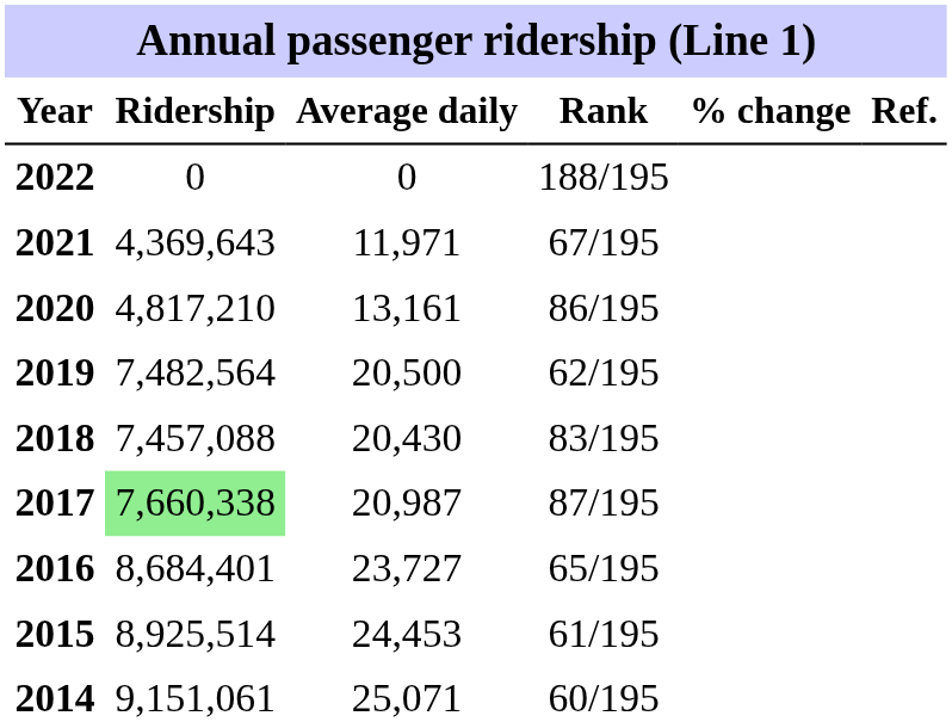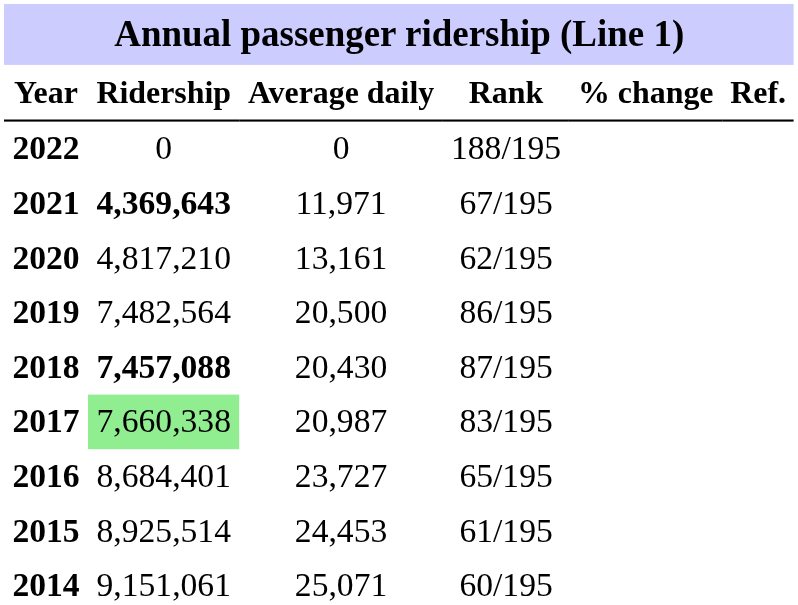 <table class="toccolours" cellpadding="4" cellspacing="0" style="text-align:right;">
 <tr>
 <th colspan="6"  style="background-color:#ccf; background-color:#ccf; font-size:110%; text-align:center;">Annual passenger ridership (Line 1)</th>
 </tr>
 <tr style="font-size:95%; text-align:center">
 <th style="border-bottom:1px solid black">Year</th>
 <th style="border-bottom:1px solid black">Ridership</th>
 <th style="border-bottom:1px solid black">Average daily</th>
 <th style="border-bottom:1px solid black">Rank</th>
 <th style="border-bottom:1px solid black">% change</th>
 <th style="border-bottom:1px solid black">Ref.</th>
 </tr>
 <tr style="text-align:center;">
 <td><strong>2022</strong></td>
 <td>0</td>
 <td>0</td>
 <td>188/195</td>
 <td></td>
 <td></td>
 </tr>
 <tr style="text-align:center;">
 <td><strong>2021</strong></td>
-<td>4,369,643</td>
+<td><strong>4,369,643</strong></td>
 <td>11,971</td>
 <td>67/195</td>
 <td></td>
 <td></td>
 </tr>
 <tr style="text-align:center;">
 <td><strong>2020</strong></td>
 <td>4,817,210</td>
 <td>13,161</td>
-<td>86/195</td>
+<td>62/195</td>
 <td></td>
 <td></td>
 </tr>
 <tr style="text-align:center;">
 <td><strong>2019</strong></td>
 <td>7,482,564</td>
 <td>20,500</td>
-<td>62/195</td>
+<td>86/195</td>
 <td></td>
 <td></td>
 </tr>
 <tr style="text-align:center;">
 <td><strong>2018</strong></td>
-<td>7,457,088</td>
+<td><strong>7,457,088</strong></td>
 <td>20,430</td>
-<td>83/195</td>
+<td>87/195</td>
 <td></td>
 <td></td>
 </tr>
 <tr style="text-align:center;">
 <td><strong>2017</strong></td>
 <td style="background: lightgreen;">7,660,338</td>
 <td>20,987</td>
-<td>87/195</td>
+<td>83/195</td>
 <td></td>
 <td></td>
 </tr>
 <tr style="text-align:center;">
 <td><strong>2016</strong></td>
 <td>8,684,401</td>
 <td>23,727</td>
 <td>65/195</td>
 <td></td>
 <td></td>
 </tr>
 <tr style="text-align:center;">
 <td><strong>2015</strong></td>
 <td>8,925,514</td>
 <td>24,453</td>
 <td>61/195</td>
 <td></td>
 <td></td>
 </tr>
 <tr style="text-align:center;">
 <td><strong>2014</strong></td>
 <td>9,151,061</td>
 <td>25,071</td>
 <td>60/195</td>
 <td></td>
 <td></td>
 </tr>
 </table>
